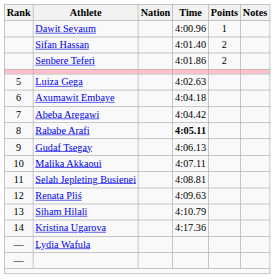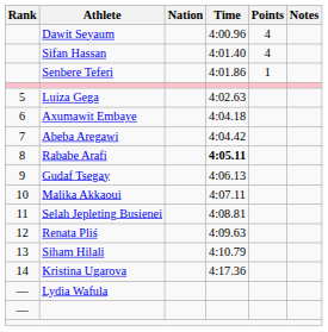 <table class="wikitable mw-datatable sortable" style="text-align:center;">
 <tr>
 <th>Rank</th>
 <th>Athlete</th>
 <th>Nation</th>
 <th>Time</th>
 <th>Points</th>
 <th>Notes</th>
 </tr>
 <tr>
 <td></td>
 <td align=left><a href='#'>Dawit Seyaum</a></td>
 <td align=left></td>
 <td>4:00.96</td>
-<td>1</td>
+<td>4</td>
 <td></td>
 </tr>
 <tr>
 <td></td>
 <td align=left><a href='#'>Sifan Hassan</a></td>
 <td align=left></td>
 <td>4:01.40</td>
-<td>2</td>
+<td>4</td>
 <td></td>
 </tr>
 <tr>
 <td></td>
 <td align=left><a href='#'>Senbere Teferi</a></td>
 <td align=left></td>
 <td>4:01.86</td>
-<td>2</td>
+<td>1</td>
 <td></td>
 </tr>
 <tr bgcolor=pink>
 <td></td>
 <td align=left></td>
 <td align=left></td>
 <td></td>
 <td></td>
 <td></td>
 </tr>
 <tr>
 <td>5</td>
 <td align=left><a href='#'>Luiza Gega</a></td>
 <td align=left></td>
 <td>4:02.63</td>
 <td></td>
 <td><strong></strong></td>
 </tr>
 <tr>
 <td>6</td>
 <td align=left><a href='#'>Axumawit Embaye</a></td>
 <td align=left></td>
 <td>4:04.18</td>
 <td></td>
 <td></td>
 </tr>
 <tr>
 <td>7</td>
 <td align=left><a href='#'>Abeba Aregawi</a></td>
 <td align=left></td>
 <td>4:04.42</td>
 <td></td>
 <td></td>
 </tr>
 <tr>
 <td>8</td>
 <td align=left><a href='#'>Rababe Arafi</a></td>
 <td align=left></td>
 <td><strong>4:05.11</strong></td>
 <td></td>
 <td></td>
 </tr>
 <tr>
 <td>9</td>
 <td align=left><a href='#'>Gudaf Tsegay</a></td>
 <td align=left></td>
 <td>4:06.13</td>
 <td></td>
 <td></td>
 </tr>
 <tr>
 <td>10</td>
 <td align=left><a href='#'>Malika Akkaoui</a></td>
 <td align=left></td>
 <td>4:07.11</td>
 <td></td>
 <td></td>
 </tr>
 <tr>
 <td>11</td>
 <td align=left><a href='#'>Selah Jepleting Busienei</a></td>
 <td align=left></td>
 <td>4:08.81</td>
 <td></td>
 <td></td>
 </tr>
 <tr>
 <td>12</td>
 <td align=left><a href='#'>Renata Pliś</a></td>
 <td align=left></td>
 <td>4:09.63</td>
 <td></td>
 <td></td>
 </tr>
 <tr>
 <td>13</td>
 <td align=left><a href='#'>Siham Hilali</a></td>
 <td align=left></td>
 <td>4:10.79</td>
 <td></td>
 <td></td>
 </tr>
 <tr>
 <td>14</td>
 <td align=left><a href='#'>Kristina Ugarova</a></td>
 <td align=left></td>
 <td>4:17.36</td>
 <td></td>
 <td></td>
 </tr>
 <tr>
 <td>—</td>
 <td align=left><a href='#'>Lydia Wafula</a></td>
 <td align=left></td>
 <td></td>
 <td></td>
 <td></td>
 </tr>
 <tr>
 <td>—</td>
 <td align=left></td>
 <td align=left></td>
 <td></td>
 <td></td>
 <td></td>
 </tr>
 <tr class="sortbottom">
 <td colspan=6></td>
 </tr>
 </table>
